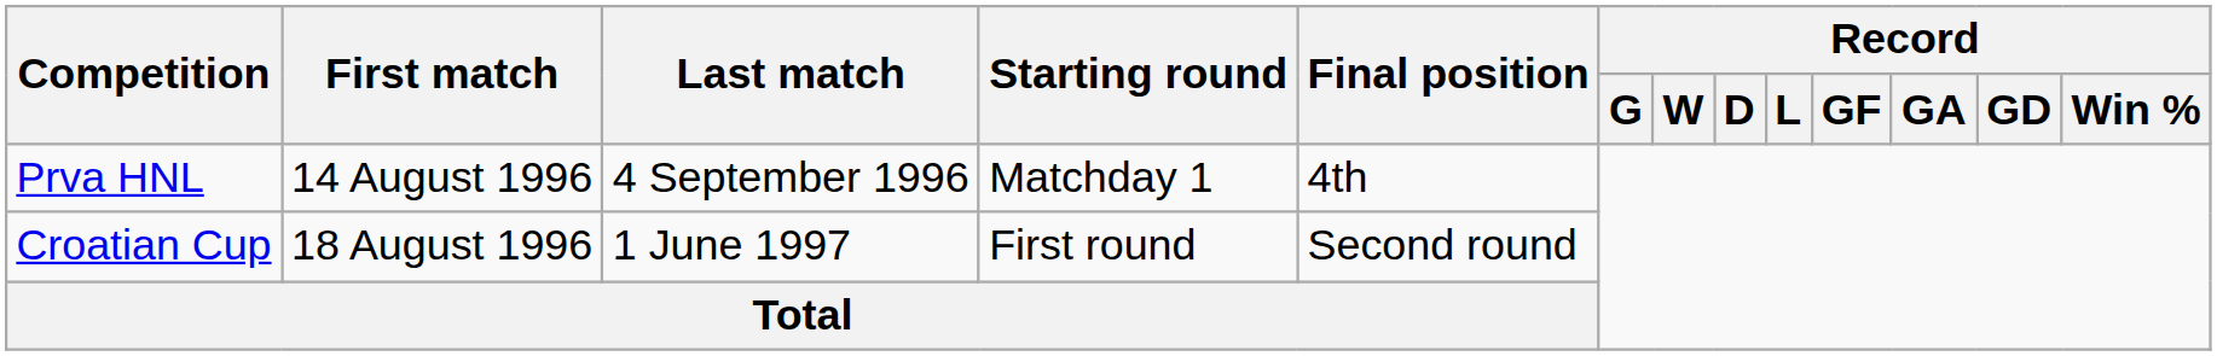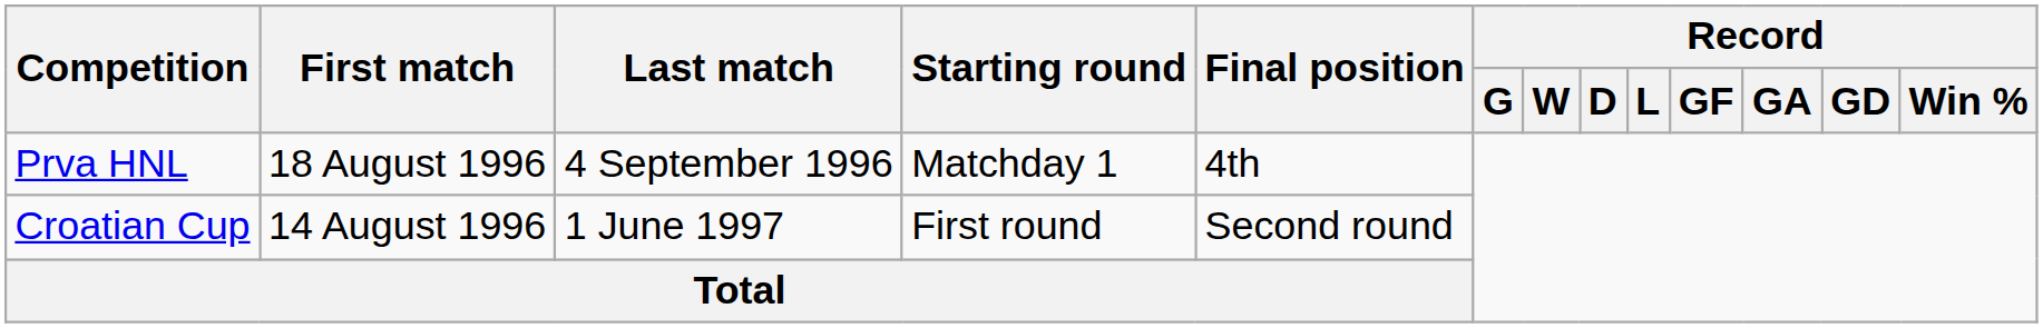 <table class="wikitable" style="text-align: center">
 <tr>
 <th rowspan="2">Competition</th>
 <th rowspan="2">First match</th>
 <th rowspan="2">Last match</th>
 <th rowspan="2">Starting round</th>
 <th rowspan="2">Final position</th>
 <th colspan="8">Record</th>
 </tr>
 <tr>
 <th>G</th>
 <th>W</th>
 <th>D</th>
 <th>L</th>
 <th>GF</th>
 <th>GA</th>
 <th>GD</th>
 <th>Win %</th>
 </tr>
 <tr>
 <td align=left><a href='#'>Prva HNL</a></td>
-<td align=left>14 August 1996</td>
+<td align=left>18 August 1996</td>
 <td align=left>4 September 1996</td>
 <td align=left>Matchday 1</td>
 <td align=left>4th<br></td>
 </tr>
 <tr>
 <td align=left><a href='#'>Croatian Cup</a></td>
-<td align=left>18 August 1996</td>
+<td align=left>14 August 1996</td>
 <td align=left>1 June 1997</td>
 <td align=left>First round</td>
 <td align=left>Second round<br></td>
 </tr>
 <tr>
 <th colspan="5">Total<br></th>
 </tr>
 </table>
